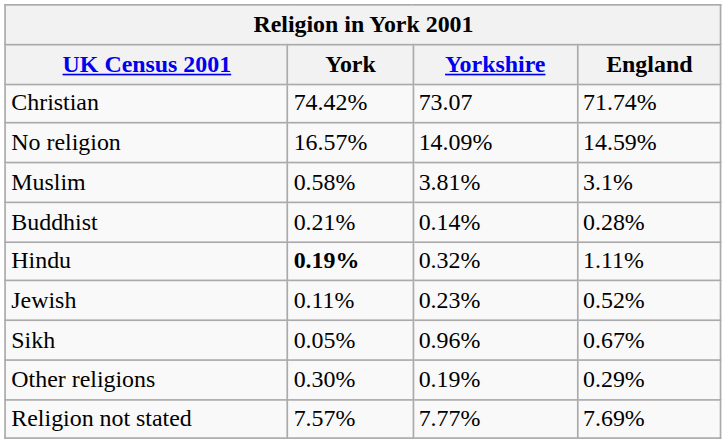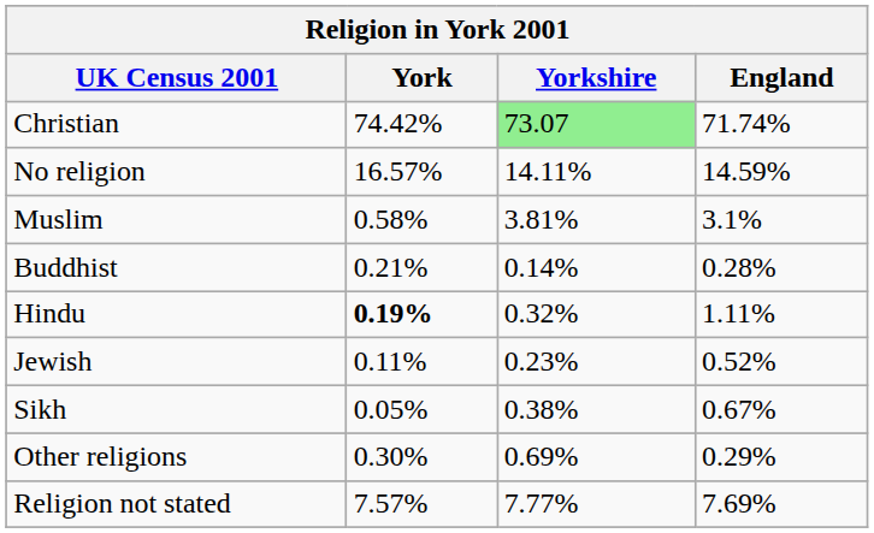 <table class="wikitable floatright" style="margin-left: 1em; width: 30em; font-size: 90%;">
 <tr>
 <th colspan="4"><strong>Religion in York 2001</strong></th>
 </tr>
 <tr>
 <th><a href='#'>UK Census 2001</a></th>
 <th>York</th>
 <th><a href='#'>Yorkshire</a></th>
 <th>England</th>
 </tr>
 <tr>
 <td>Christian</td>
 <td>74.42%</td>
-<td>73.07</td>
+<td style="background: lightgreen;">73.07</td>
 <td>71.74%</td>
 </tr>
 <tr>
 <td>No religion</td>
 <td>16.57%</td>
-<td>14.09%</td>
+<td>14.11%</td>
 <td>14.59%</td>
 </tr>
 <tr>
 <td>Muslim</td>
 <td>0.58%</td>
 <td>3.81%</td>
 <td>3.1%</td>
 </tr>
 <tr>
 <td>Buddhist</td>
 <td>0.21%</td>
 <td>0.14%</td>
 <td>0.28%</td>
 </tr>
 <tr>
 <td>Hindu</td>
 <td><strong>0.19%</strong></td>
 <td>0.32%</td>
 <td>1.11%</td>
 </tr>
 <tr>
 <td>Jewish</td>
 <td>0.11%</td>
 <td>0.23%</td>
 <td>0.52%</td>
 </tr>
 <tr>
 <td>Sikh</td>
 <td>0.05%</td>
-<td>0.96%</td>
+<td>0.38%</td>
 <td>0.67%</td>
 </tr>
 <tr>
 <td>Other religions</td>
 <td>0.30%</td>
-<td>0.19%</td>
+<td>0.69%</td>
 <td>0.29%</td>
 </tr>
 <tr>
 <td>Religion not stated</td>
 <td>7.57%</td>
 <td>7.77%</td>
 <td>7.69%</td>
 </tr>
 </table>
